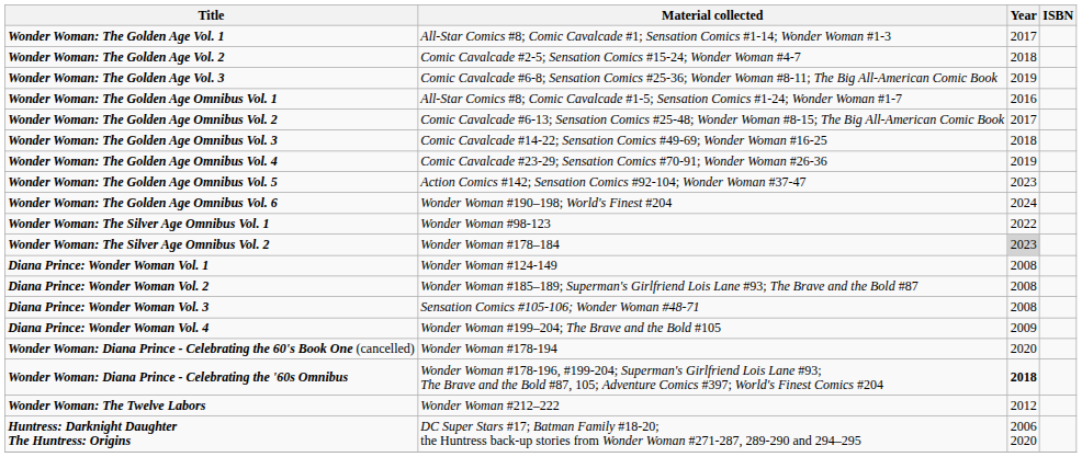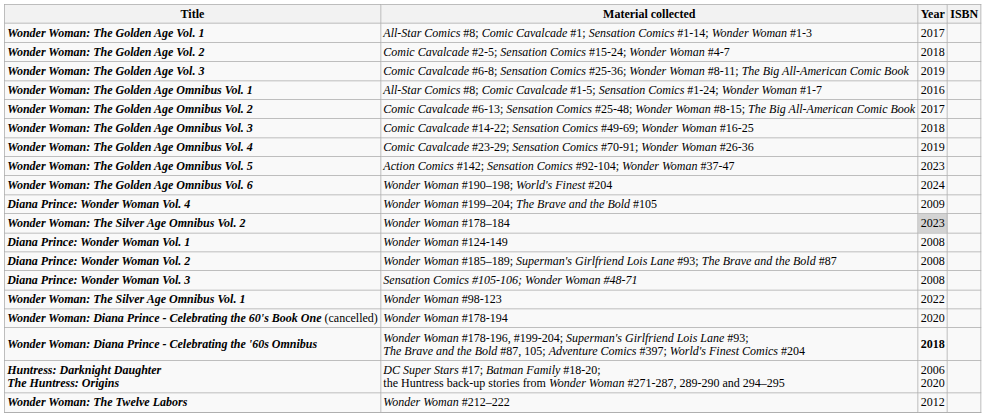 <table class="wikitable sortable">
 <tr>
 <th>Title</th>
 <th>Material collected</th>
 <th>Year</th>
 <th>ISBN</th>
 </tr>
 <tr>
 <td><strong><em>Wonder Woman: The Golden Age Vol. 1</em></strong></td>
 <td><em>All-Star Comics</em> #8; <em>Comic Cavalcade</em> #1; <em>Sensation Comics</em> #1-14; <em>Wonder Woman</em> #1-3</td>
 <td>2017</td>
 <td></td>
 </tr>
 <tr>
 <td><strong><em>Wonder Woman: The Golden Age Vol. 2</em></strong></td>
 <td><em>Comic Cavalcade</em> #2-5; <em>Sensation Comics</em> #15-24; <em>Wonder Woman</em> #4-7</td>
 <td>2018</td>
 <td></td>
 </tr>
 <tr>
 <td><strong><em>Wonder Woman: The Golden Age Vol. 3</em></strong></td>
 <td><em>Comic Cavalcade</em> #6-8; <em>Sensation Comics</em> #25-36; <em>Wonder Woman</em> #8-11; <em>The Big All-American Comic Book</em></td>
 <td>2019</td>
 <td></td>
 </tr>
 <tr>
 <td><strong><em>Wonder Woman: The Golden Age Omnibus Vol. 1</em></strong></td>
 <td><em>All-Star Comics</em> #8; <em>Comic Cavalcade</em> #1-5; <em>Sensation Comics</em> #1-24; <em>Wonder Woman</em> #1-7</td>
 <td>2016</td>
 <td></td>
 </tr>
 <tr>
 <td><strong><em>Wonder Woman: The Golden Age Omnibus Vol. 2</em></strong></td>
 <td><em>Comic Cavalcade</em> #6-13; <em>Sensation Comics</em> #25-48; <em>Wonder Woman</em> #8-15; <em>The Big All-American Comic Book</em></td>
 <td>2017</td>
 <td></td>
 </tr>
 <tr>
 <td><strong><em>Wonder Woman: The Golden Age Omnibus Vol. 3</em></strong></td>
 <td><em>Comic Cavalcade</em> #14-22; <em>Sensation Comics</em> #49-69; <em>Wonder Woman</em> #16-25</td>
 <td>2018</td>
 <td></td>
 </tr>
 <tr>
 <td><strong><em>Wonder Woman: The Golden Age Omnibus Vol. 4</em></strong></td>
 <td><em>Comic Cavalcade</em> #23-29; <em>Sensation Comics</em> #70-91; <em>Wonder Woman</em> #26-36</td>
 <td>2019</td>
 <td></td>
 </tr>
 <tr>
 <td><strong><em>Wonder Woman: The Golden Age Omnibus Vol. 5</em></strong></td>
 <td><em>Action Comics</em> #142; <em>Sensation Comics</em> #92-104; <em>Wonder Woman</em> #37-47</td>
 <td>2023</td>
 <td></td>
 </tr>
 <tr>
 <td><strong><em>Wonder Woman: The Golden Age Omnibus Vol. 6</em></strong></td>
 <td><em>Wonder Woman</em> #190–198; <em>World's Finest</em> #204</td>
 <td>2024</td>
 <td></td>
 </tr>
 <tr>
-<td><strong><em>Wonder Woman: The Silver Age Omnibus Vol. 1</em></strong></td>
-<td><em>Wonder Woman</em> #98-123</td>
-<td>2022</td>
+<td><strong><em>Diana Prince: Wonder Woman Vol. 4</em></strong></td>
+<td><em>Wonder Woman</em> #199–204; <em>The Brave and the Bold</em> #105</td>
+<td>2009</td>
 <td></td>
 </tr>
 <tr>
 <td><strong><em>Wonder Woman: The Silver Age Omnibus Vol. 2</em></strong></td>
 <td><em>Wonder Woman</em> #178–184</td>
 <td style="background: lightgrey;">2023</td>
 <td></td>
 </tr>
 <tr>
 <td><strong><em>Diana Prince: Wonder Woman Vol. 1</em></strong></td>
 <td><em>Wonder Woman</em> #124-149</td>
 <td>2008</td>
 <td></td>
 </tr>
 <tr>
 <td><strong><em>Diana Prince: Wonder Woman Vol. 2</em></strong></td>
 <td><em>Wonder Woman</em> #185–189; <em>Superman's Girlfriend Lois Lane</em> #93; <em>The Brave and the Bold</em> #87</td>
 <td>2008</td>
 <td></td>
 </tr>
 <tr>
 <td><strong><em>Diana Prince: Wonder Woman Vol. 3</em></strong></td>
 <td><em>Sensation Comics #105-106; Wonder Woman #48-71</em></td>
 <td>2008</td>
 <td></td>
 </tr>
 <tr>
-<td><strong><em>Diana Prince: Wonder Woman Vol. 4</em></strong></td>
-<td><em>Wonder Woman</em> #199–204; <em>The Brave and the Bold</em> #105</td>
-<td>2009</td>
+<td><strong><em>Wonder Woman: The Silver Age Omnibus Vol. 1</em></strong></td>
+<td><em>Wonder Woman</em> #98-123</td>
+<td>2022</td>
 <td></td>
 </tr>
 <tr>
 <td><strong><em>Wonder Woman: Diana Prince - Celebrating the 60's Book One</em></strong> (cancelled)</td>
 <td><em>Wonder Woman</em> #178-194</td>
 <td>2020</td>
 <td></td>
 </tr>
 <tr>
 <td><strong><em>Wonder Woman: Diana Prince - Celebrating the '60s Omnibus</em></strong></td>
 <td><em>Wonder Woman</em> #178-196, #199-204; <em>Superman's Girlfriend Lois Lane</em> #93;<br> <em>The Brave and the Bold</em> #87, 105; <em>Adventure Comics</em> #397; <em>World's Finest Comics</em> #204</td>
 <td><strong>2018</strong></td>
 <td></td>
 </tr>
 <tr>
+<td><strong><em>Huntress: Darknight Daughter</em></strong><br><strong><em>The Huntress: Origins</em></strong></td>
+<td><em>DC Super Stars</em> #17; <em>Batman Family</em> #18-20;<br>the Huntress back-up stories from <em>Wonder Woman</em> #271-287, 289-290 and 294–295</td>
+<td>2006<br>2020</td>
+<td><br></td>
+</tr>
+<tr>
 <td><strong><em>Wonder Woman: The Twelve Labors</em></strong></td>
 <td><em>Wonder Woman</em> #212–222</td>
 <td>2012</td>
 <td></td>
 </tr>
 <tr>
-<td><strong><em>Huntress: Darknight Daughter</em></strong><br><strong><em>The Huntress: Origins</em></strong></td>
-<td><em>DC Super Stars</em> #17; <em>Batman Family</em> #18-20;<br>the Huntress back-up stories from <em>Wonder Woman</em> #271-287, 289-290 and 294–295</td>
-<td>2006<br>2020</td>
-<td><br></td>
-</tr>
-<tr>
 </tr>
 </table>
